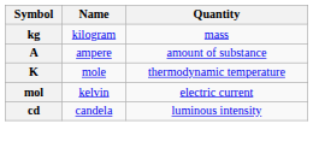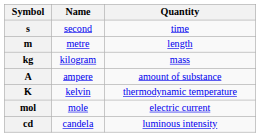 <table class="wikitable floatright" style="width: 400px; text-align:center;">
 <tr>
 <th scope="col">Symbol</th>
 <th scope="col">Name</th>
 <th scope="col">Quantity</th>
+</tr>
+<tr>
+<th scope="row">s</th>
+<td><a href='#'>second</a></td>
+<td><a href='#'>time</a> </td>
+</tr>
+<tr>
+<th scope="row">m</th>
+<td><a href='#'>metre</a></td>
+<td><a href='#'>length</a> </td>
 </tr>
 <tr>
 <th scope="row">kg</th>
 <td><a href='#'>kilogram</a></td>
 <td><a href='#'>mass</a> </td>
 </tr>
 <tr>
 <th scope="row">A</th>
 <td><a href='#'>ampere</a></td>
 <td><a href='#'>amount of substance</a> </td>
 </tr>
 <tr>
 <th scope="row">K</th>
-<td><a href='#'>mole</a></td>
+<td><a href='#'>kelvin</a></td>
 <td><a href='#'>thermodynamic temperature</a> </td>
 </tr>
 <tr>
 <th scope="row">mol</th>
-<td><a href='#'>kelvin</a></td>
+<td><a href='#'>mole</a></td>
 <td><a href='#'>electric current</a> </td>
 </tr>
 <tr>
 <th scope="row">cd</th>
 <td><a href='#'>candela</a></td>
 <td><a href='#'>luminous intensity</a> </td>
 </tr>
 </table>
